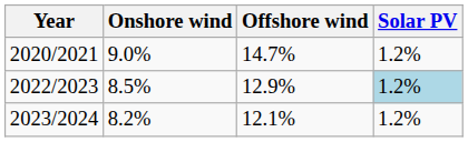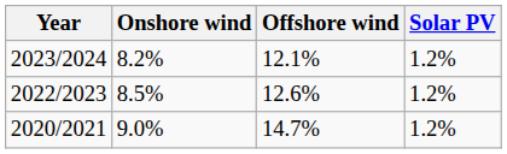 <table class="wikitable">
 <tr>
 <th>Year</th>
 <th>Onshore wind</th>
 <th>Offshore wind</th>
 <th><a href='#'>Solar PV</a></th>
 </tr>
 <tr>
+<td>2023/2024</td>
+<td>8.2%</td>
+<td>12.1%</td>
+<td>1.2%</td>
+</tr>
+<tr>
+<td>2022/2023</td>
+<td>8.5%</td>
+<td>12.6%</td>
+<td>1.2%</td>
+</tr>
+<tr>
 <td>2020/2021</td>
 <td>9.0%</td>
 <td>14.7%</td>
 <td>1.2%</td>
 </tr>
-<tr>
-<td>2022/2023</td>
-<td>8.5%</td>
-<td>12.9%</td>
-<td style="background: lightblue;">1.2%</td>
-</tr>
-<tr>
-<td>2023/2024</td>
-<td>8.2%</td>
-<td>12.1%</td>
-<td>1.2%</td>
-</tr>
 </table>
